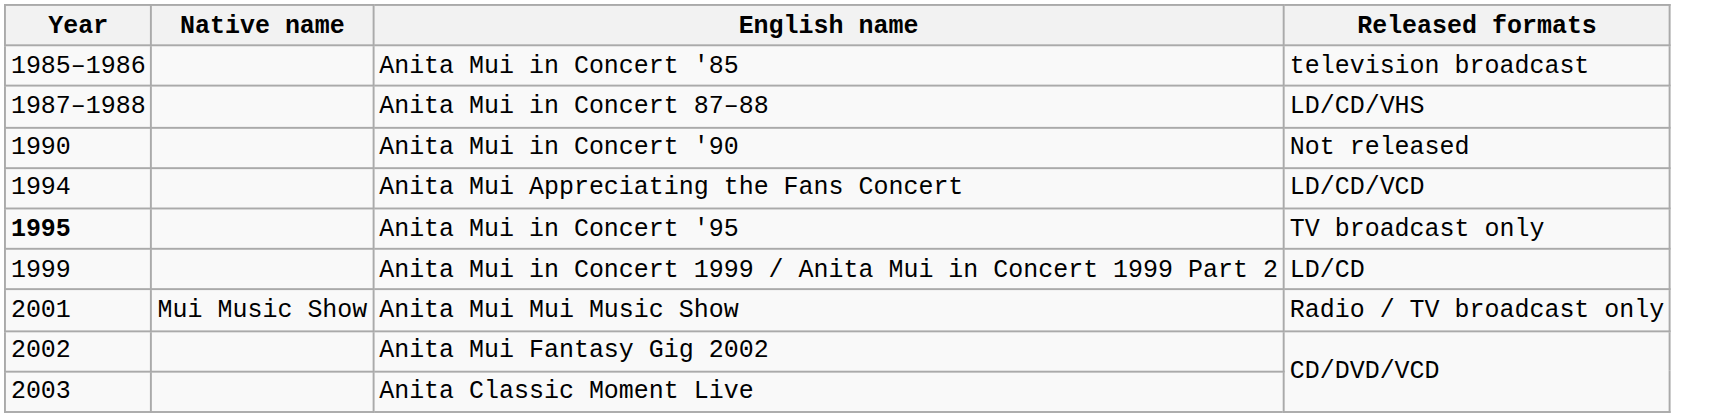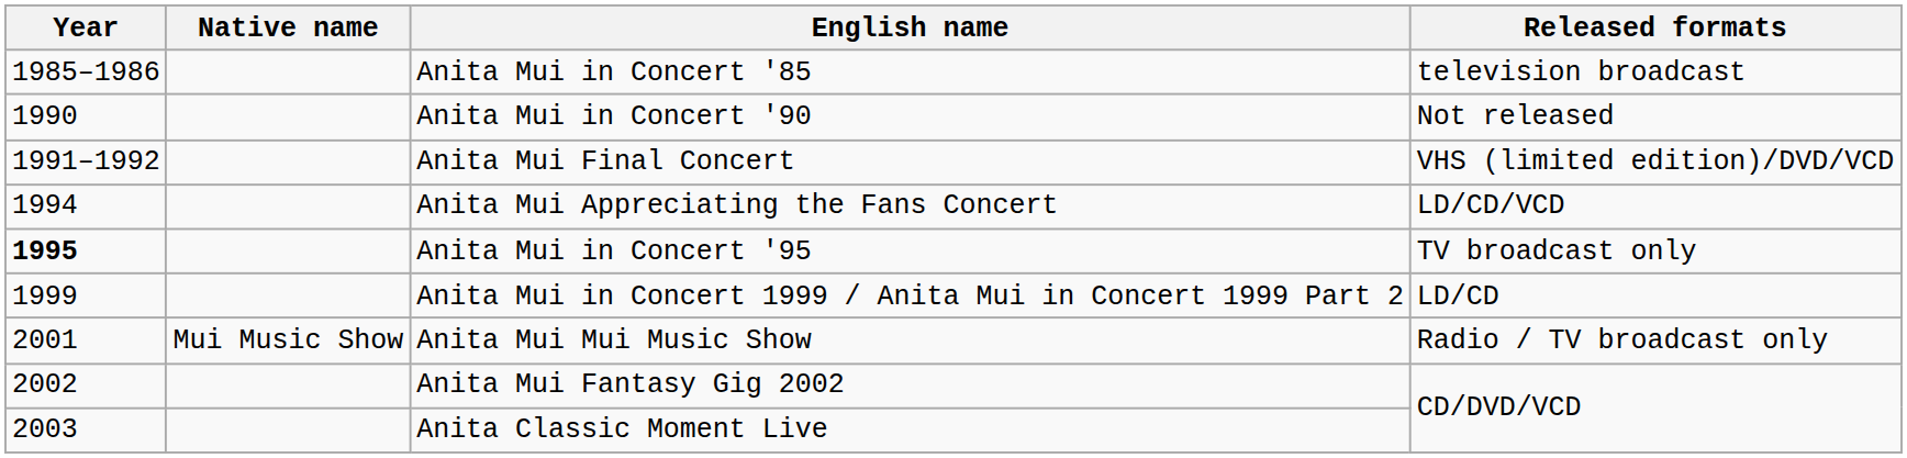 <table class="wikitable">
 <tr>
 <th>Year</th>
 <th>Native name</th>
 <th>English name</th>
 <th>Released formats</th>
 </tr>
 <tr>
 <td>1985–1986</td>
 <td></td>
 <td>Anita Mui in Concert '85</td>
 <td>television broadcast</td>
 </tr>
 <tr>
-<td>1987–1988</td>
-<td></td>
-<td>Anita Mui in Concert 87–88</td>
-<td>LD/CD/VHS</td>
-</tr>
-<tr>
 <td>1990</td>
 <td></td>
 <td>Anita Mui in Concert '90</td>
 <td>Not released</td>
+</tr>
+<tr>
+<td>1991–1992</td>
+<td></td>
+<td>Anita Mui Final Concert</td>
+<td>VHS (limited edition)/DVD/VCD</td>
 </tr>
 <tr>
 <td>1994</td>
 <td></td>
 <td>Anita Mui Appreciating the Fans Concert</td>
 <td>LD/CD/VCD</td>
 </tr>
 <tr>
 <td><strong>1995</strong></td>
 <td></td>
 <td>Anita Mui in Concert '95</td>
 <td>TV broadcast only</td>
 </tr>
 <tr>
 <td>1999</td>
 <td></td>
 <td>Anita Mui in Concert 1999 / Anita Mui in Concert 1999 Part 2</td>
 <td>LD/CD</td>
 </tr>
 <tr>
 <td>2001</td>
 <td> Mui Music Show</td>
 <td>Anita Mui Mui Music Show</td>
 <td>Radio / TV broadcast only</td>
 </tr>
 <tr>
 <td>2002</td>
 <td></td>
 <td>Anita Mui Fantasy Gig 2002</td>
 <td rowspan="2">CD/DVD/VCD</td>
 </tr>
 <tr>
 <td>2003</td>
 <td></td>
 <td>Anita Classic Moment Live</td>
 </tr>
 </table>
